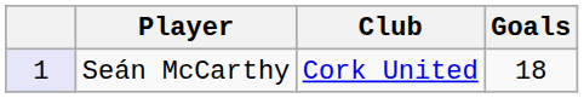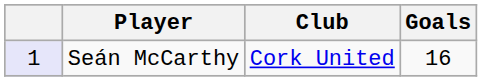 <table class="wikitable">
 <tr>
 <th width="28"></th>
 <th>Player</th>
 <th>Club</th>
 <th>Goals</th>
 </tr>
 <tr>
 <td align="center" style="background: lavender;">1</td>
 <td> Seán McCarthy</td>
 <td><a href='#'>Cork United</a></td>
-<td align="center">18</td>
+<td align="center">16</td>
 </tr>
 </table>
